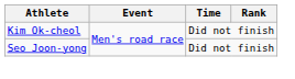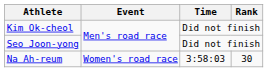 <table class="wikitable" style="font-size:90%">
 <tr>
 <th>Athlete</th>
 <th>Event</th>
 <th>Time</th>
 <th>Rank</th>
 </tr>
 <tr align=center>
 <td align=left><a href='#'>Kim Ok-cheol</a></td>
 <td align=left rowspan=2><a href='#'>Men's road race</a></td>
 <td colspan=2>Did not finish</td>
 </tr>
 <tr align=center>
 <td align=left><a href='#'>Seo Joon-yong</a></td>
 <td colspan=2>Did not finish</td>
 </tr>
+<tr align=center>
+<td align=left><a href='#'>Na Ah-reum</a></td>
+<td align=left><a href='#'>Women's road race</a></td>
+<td>3:58:03</td>
+<td>30</td>
+</tr>
 </table>
